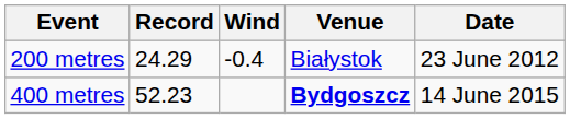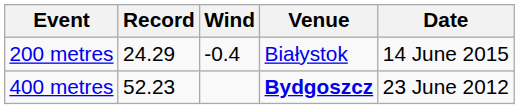 <table class="wikitable">
 <tr>
 <th>Event</th>
 <th>Record</th>
 <th>Wind</th>
 <th>Venue</th>
 <th>Date</th>
 </tr>
 <tr>
 <td><a href='#'>200 metres</a></td>
 <td>24.29</td>
 <td>-0.4</td>
 <td><a href='#'>Białystok</a></td>
-<td>23 June 2012</td>
+<td>14 June 2015</td>
 </tr>
 <tr>
 <td><a href='#'>400 metres</a></td>
 <td>52.23</td>
 <td></td>
 <td><strong><a href='#'>Bydgoszcz</a></strong></td>
-<td>14 June 2015</td>
+<td>23 June 2012</td>
 </tr>
 </table>
